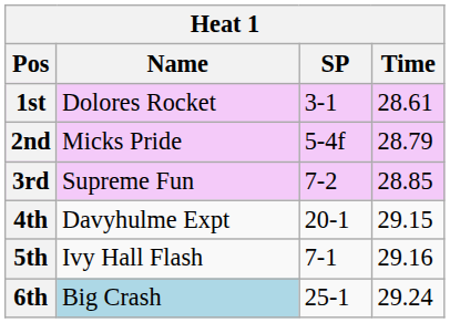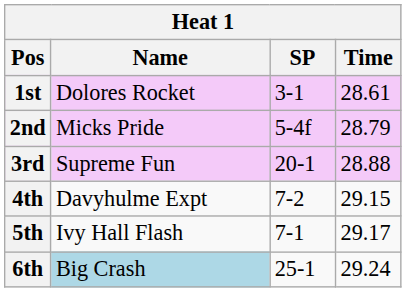 <table class="wikitable">
 <tr>
 <th colspan="6">Heat 1</th>
 </tr>
 <tr>
 <th width=20>Pos</th>
 <th width=150>Name</th>
 <th width=40>SP</th>
 <th width=40>Time</th>
 </tr>
 <tr style="background: #f4caf9;">
 <th>1st</th>
 <td>Dolores Rocket</td>
 <td>3-1</td>
 <td>28.61</td>
 </tr>
 <tr style="background: #f4caf9;">
 <th>2nd</th>
 <td>Micks Pride</td>
 <td>5-4f</td>
 <td>28.79</td>
 </tr>
 <tr style="background: #f4caf9;">
 <th>3rd</th>
 <td>Supreme Fun</td>
-<td>7-2</td>
-<td>28.85</td>
+<td>20-1</td>
+<td>28.88</td>
 </tr>
 <tr>
 <th>4th</th>
 <td>Davyhulme Expt</td>
-<td>20-1</td>
+<td>7-2</td>
 <td>29.15</td>
 </tr>
 <tr>
 <th>5th</th>
 <td>Ivy Hall Flash</td>
 <td>7-1</td>
-<td>29.16</td>
+<td>29.17</td>
 </tr>
 <tr>
 <th>6th</th>
 <td style="background: lightblue;">Big Crash</td>
 <td>25-1</td>
 <td>29.24</td>
 </tr>
 </table>
